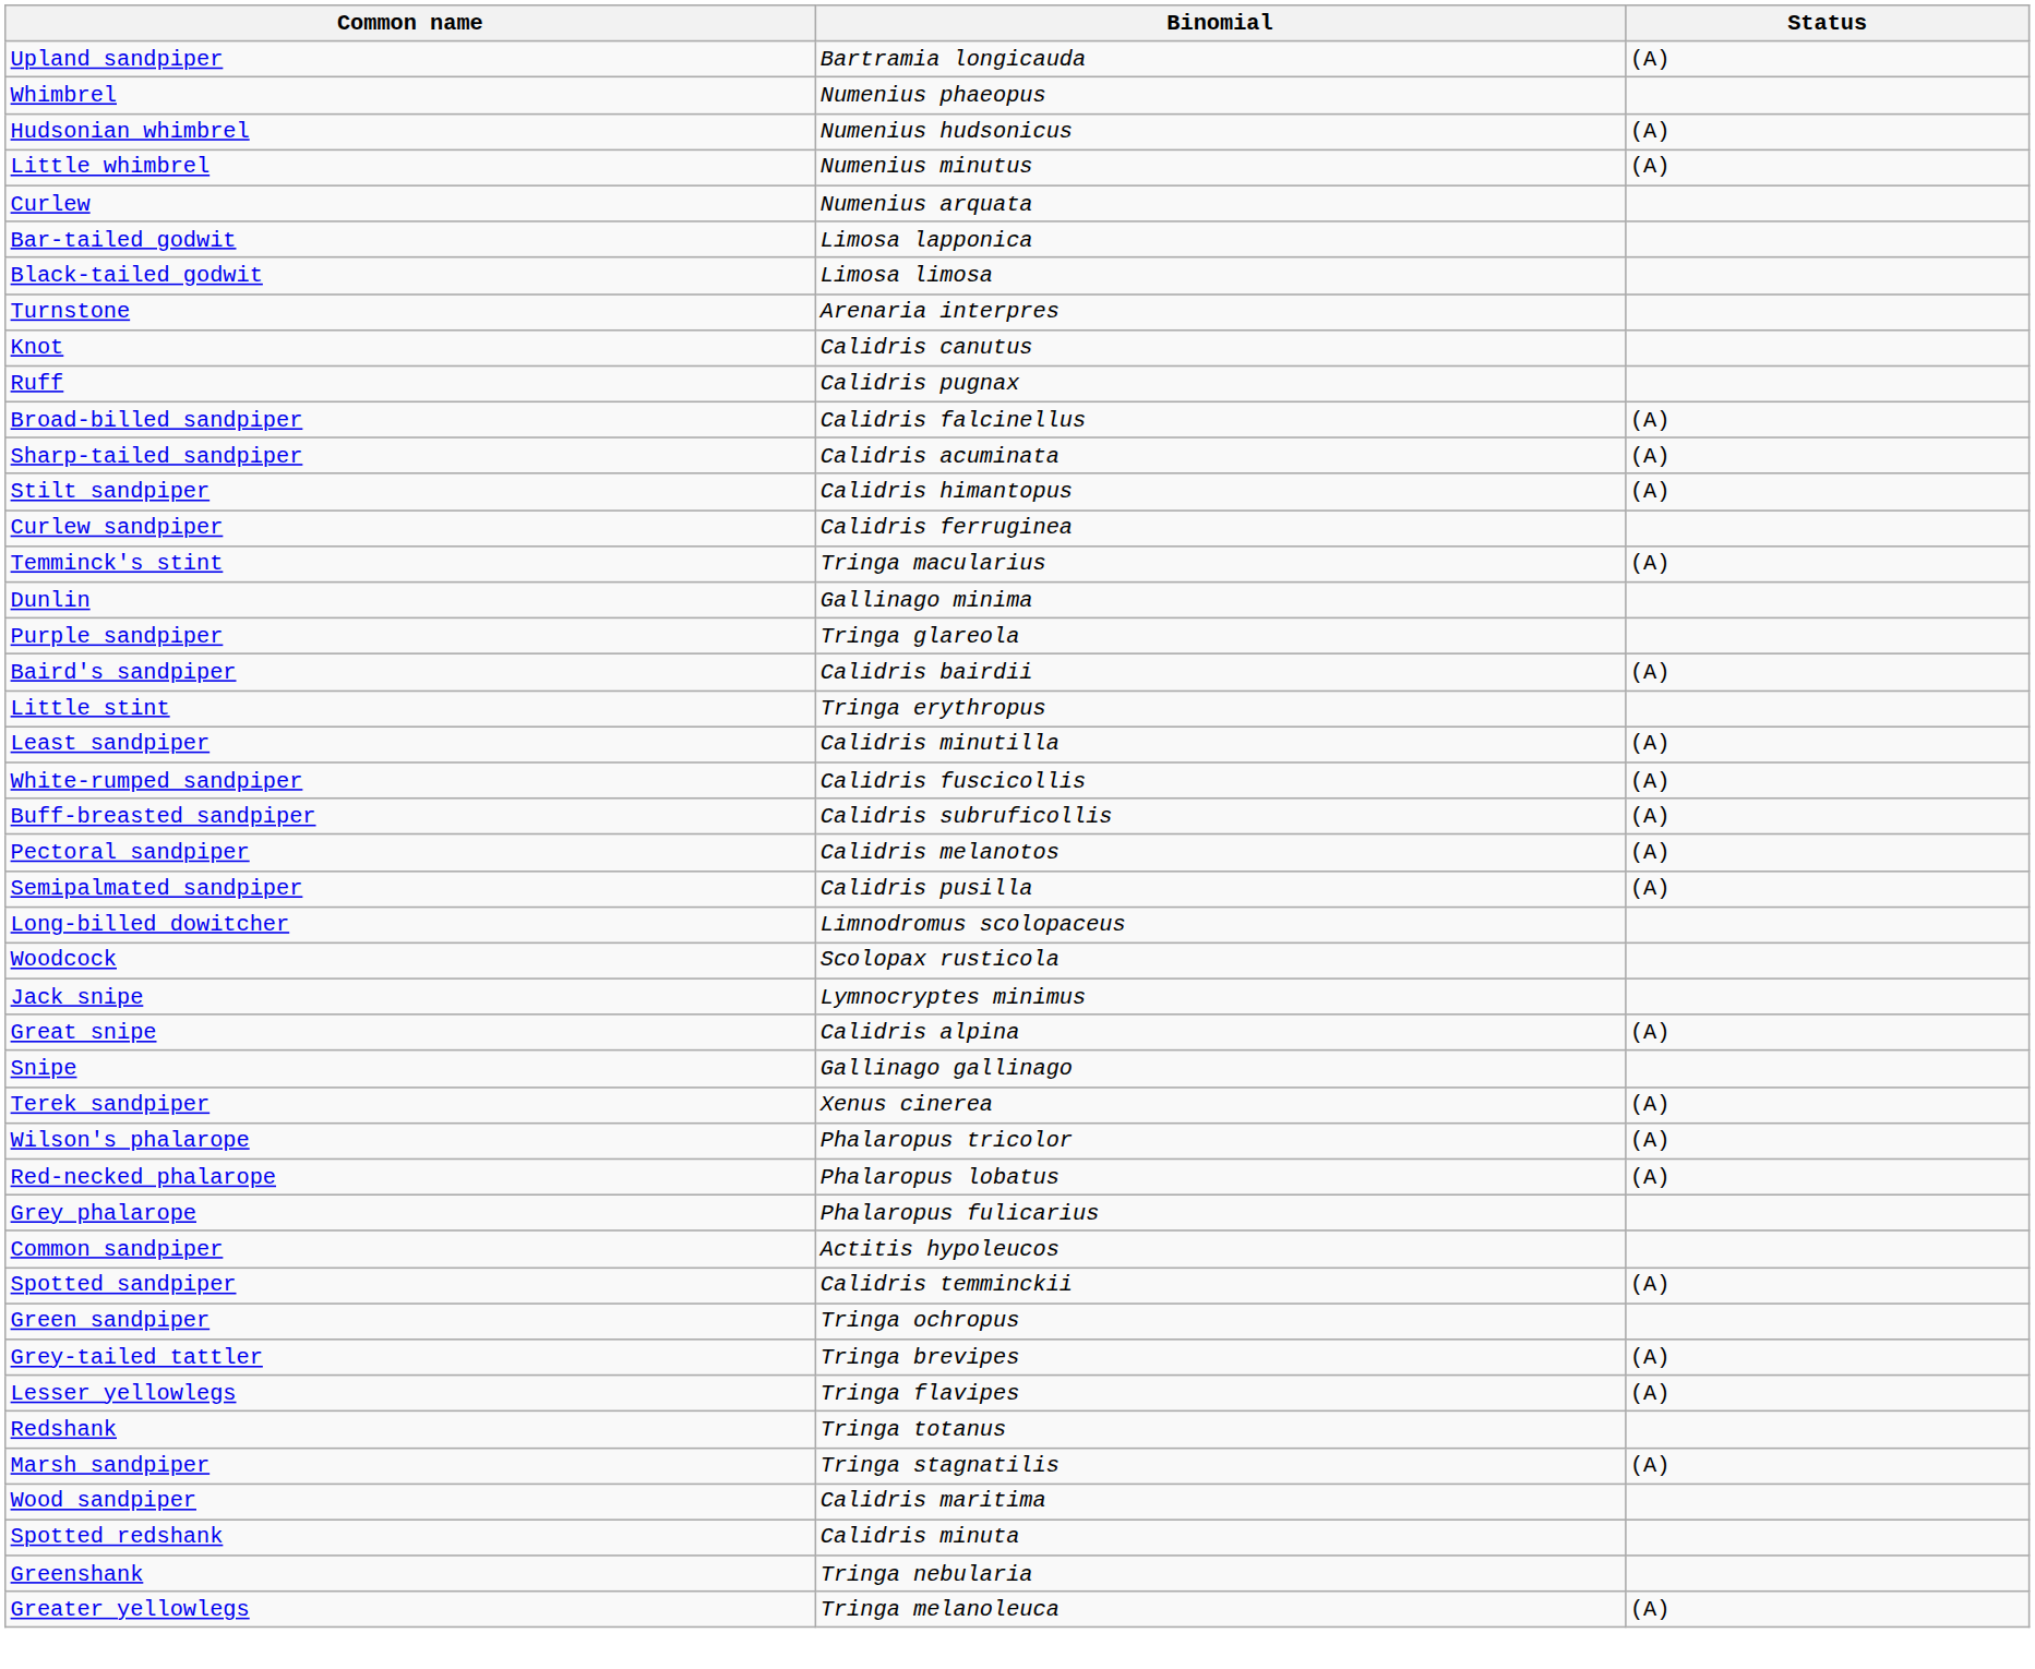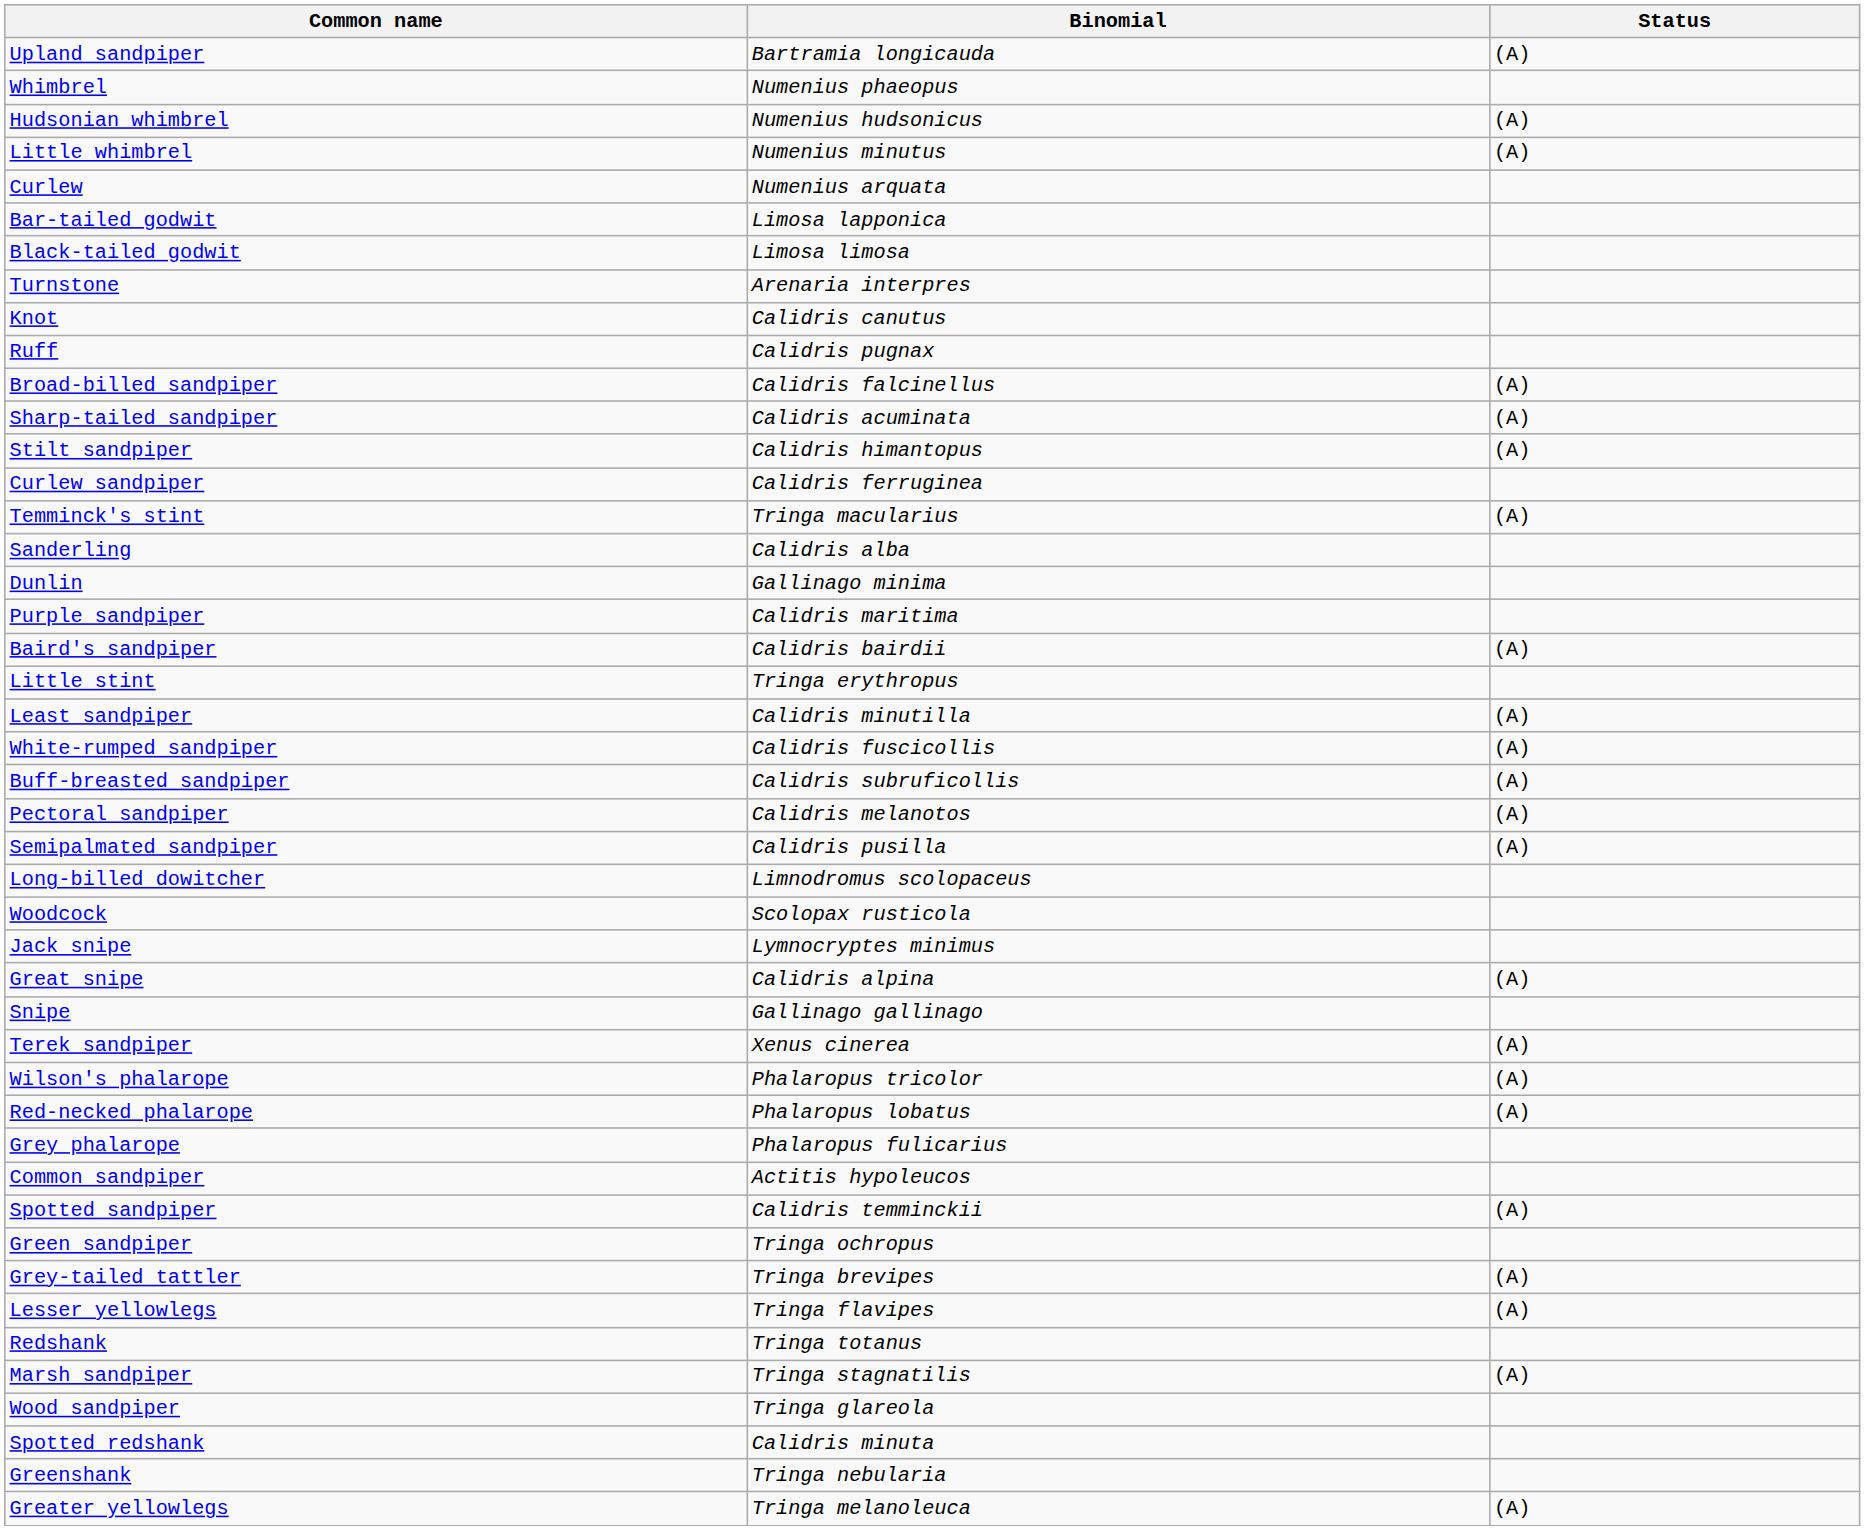 <table style="width:60%;" class="wikitable">
 <tr>
 <th width=40%>Common name</th>
 <th width=40%>Binomial</th>
 <th width=20%>Status</th>
 </tr>
 <tr>
 <td><a href='#'>Upland sandpiper</a></td>
 <td><em>Bartramia longicauda</em></td>
 <td>(A)</td>
 </tr>
 <tr>
 <td><a href='#'>Whimbrel</a></td>
 <td><em>Numenius phaeopus</em></td>
 <td></td>
 </tr>
 <tr>
 <td><a href='#'>Hudsonian whimbrel</a></td>
 <td><em>Numenius hudsonicus</em></td>
 <td>(A)</td>
 </tr>
 <tr>
 <td><a href='#'>Little whimbrel</a></td>
 <td><em>Numenius minutus</em></td>
 <td>(A)</td>
 </tr>
 <tr>
 <td><a href='#'>Curlew</a></td>
 <td><em>Numenius arquata</em></td>
 <td></td>
 </tr>
 <tr>
 <td><a href='#'>Bar-tailed godwit</a></td>
 <td><em>Limosa lapponica</em></td>
 <td></td>
 </tr>
 <tr>
 <td><a href='#'>Black-tailed godwit</a></td>
 <td><em>Limosa limosa</em></td>
 <td></td>
 </tr>
 <tr>
 <td><a href='#'>Turnstone</a></td>
 <td><em>Arenaria interpres</em></td>
 <td></td>
 </tr>
 <tr>
 <td><a href='#'>Knot</a></td>
 <td><em>Calidris canutus</em></td>
 <td></td>
 </tr>
 <tr>
 <td><a href='#'>Ruff</a></td>
 <td><em>Calidris pugnax</em></td>
 <td></td>
 </tr>
 <tr>
 <td><a href='#'>Broad-billed sandpiper</a></td>
 <td><em>Calidris falcinellus</em></td>
 <td>(A)</td>
 </tr>
 <tr>
 <td><a href='#'>Sharp-tailed sandpiper</a></td>
 <td><em>Calidris acuminata</em></td>
 <td>(A)</td>
 </tr>
 <tr>
 <td><a href='#'>Stilt sandpiper</a></td>
 <td><em>Calidris himantopus</em></td>
 <td>(A)</td>
 </tr>
 <tr>
 <td><a href='#'>Curlew sandpiper</a></td>
 <td><em>Calidris ferruginea</em></td>
 <td></td>
 </tr>
 <tr>
 <td><a href='#'>Temminck's stint</a></td>
 <td><em>Tringa macularius</em></td>
 <td>(A)</td>
 </tr>
 <tr>
+<td><a href='#'>Sanderling</a></td>
+<td><em>Calidris alba</em></td>
+<td></td>
+</tr>
+<tr>
 <td><a href='#'>Dunlin</a></td>
 <td><em>Gallinago minima</em></td>
 <td></td>
 </tr>
 <tr>
 <td><a href='#'>Purple sandpiper</a></td>
-<td><em>Tringa glareola</em></td>
+<td><em>Calidris maritima</em></td>
 <td></td>
 </tr>
 <tr>
 <td><a href='#'>Baird's sandpiper</a></td>
 <td><em>Calidris bairdii</em></td>
 <td>(A)</td>
 </tr>
 <tr>
 <td><a href='#'>Little stint</a></td>
 <td><em>Tringa erythropus</em></td>
 <td></td>
 </tr>
 <tr>
 <td><a href='#'>Least sandpiper</a></td>
 <td><em>Calidris minutilla</em></td>
 <td>(A)</td>
 </tr>
 <tr>
 <td><a href='#'>White-rumped sandpiper</a></td>
 <td><em>Calidris fuscicollis</em></td>
 <td>(A)</td>
 </tr>
 <tr>
 <td><a href='#'>Buff-breasted sandpiper</a></td>
 <td><em>Calidris subruficollis</em></td>
 <td>(A)</td>
 </tr>
 <tr>
 <td><a href='#'>Pectoral sandpiper</a></td>
 <td><em>Calidris melanotos</em></td>
 <td>(A)</td>
 </tr>
 <tr>
 <td><a href='#'>Semipalmated sandpiper</a></td>
 <td><em>Calidris pusilla</em></td>
 <td>(A)</td>
 </tr>
 <tr>
 <td><a href='#'>Long-billed dowitcher</a></td>
 <td><em>Limnodromus scolopaceus</em></td>
 <td></td>
 </tr>
 <tr>
 <td><a href='#'>Woodcock</a></td>
 <td><em>Scolopax rusticola</em></td>
 <td></td>
 </tr>
 <tr>
 <td><a href='#'>Jack snipe</a></td>
 <td><em>Lymnocryptes minimus</em></td>
 <td></td>
 </tr>
 <tr>
 <td><a href='#'>Great snipe</a></td>
 <td><em>Calidris alpina</em></td>
 <td>(A)</td>
 </tr>
 <tr>
 <td><a href='#'>Snipe</a></td>
 <td><em>Gallinago gallinago</em></td>
 <td></td>
 </tr>
 <tr>
 <td><a href='#'>Terek sandpiper</a></td>
 <td><em>Xenus cinerea</em></td>
 <td>(A)</td>
 </tr>
 <tr>
 <td><a href='#'>Wilson's phalarope</a></td>
 <td><em>Phalaropus tricolor</em></td>
 <td>(A)</td>
 </tr>
 <tr>
 <td><a href='#'>Red-necked phalarope</a></td>
 <td><em>Phalaropus lobatus</em></td>
 <td>(A)</td>
 </tr>
 <tr>
 <td><a href='#'>Grey phalarope</a></td>
 <td><em>Phalaropus fulicarius</em></td>
 <td></td>
 </tr>
 <tr>
 <td><a href='#'>Common sandpiper</a></td>
 <td><em>Actitis hypoleucos</em></td>
 <td></td>
 </tr>
 <tr>
 <td><a href='#'>Spotted sandpiper</a></td>
 <td><em>Calidris temminckii</em></td>
 <td>(A)</td>
 </tr>
 <tr>
 <td><a href='#'>Green sandpiper</a></td>
 <td><em>Tringa ochropus</em></td>
 <td></td>
 </tr>
 <tr>
 <td><a href='#'>Grey-tailed tattler</a></td>
 <td><em>Tringa brevipes</em></td>
 <td>(A)</td>
 </tr>
 <tr>
 <td><a href='#'>Lesser yellowlegs</a></td>
 <td><em>Tringa flavipes</em></td>
 <td>(A)</td>
 </tr>
 <tr>
 <td><a href='#'>Redshank</a></td>
 <td><em>Tringa totanus</em></td>
 <td></td>
 </tr>
 <tr>
 <td><a href='#'>Marsh sandpiper</a></td>
 <td><em>Tringa stagnatilis</em></td>
 <td>(A)</td>
 </tr>
 <tr>
 <td><a href='#'>Wood sandpiper</a></td>
-<td><em>Calidris maritima</em></td>
+<td><em>Tringa glareola</em></td>
 <td></td>
 </tr>
 <tr>
 <td><a href='#'>Spotted redshank</a></td>
 <td><em>Calidris minuta</em></td>
 <td></td>
 </tr>
 <tr>
 <td><a href='#'>Greenshank</a></td>
 <td><em>Tringa nebularia</em></td>
 <td></td>
 </tr>
 <tr>
 <td><a href='#'>Greater yellowlegs</a></td>
 <td><em>Tringa melanoleuca</em></td>
 <td>(A)</td>
 </tr>
 </table>
